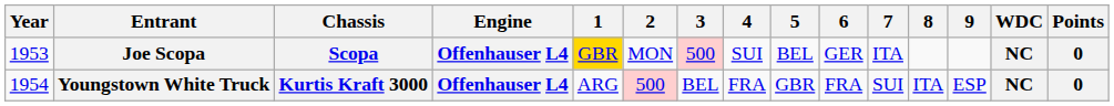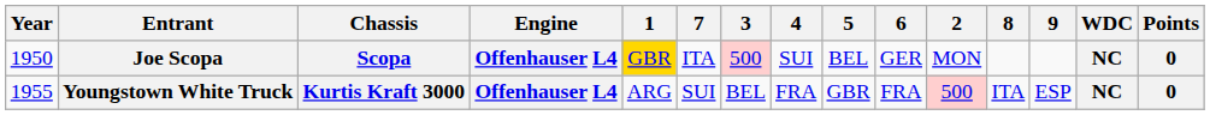 <table class="wikitable" style="text-align:center; font-size:90%">
 <tr>
 <th>Year</th>
 <th>Entrant</th>
 <th>Chassis</th>
 <th>Engine</th>
 <th>1</th>
-<th>2</th>
+<th>7</th>
 <th>3</th>
 <th>4</th>
 <th>5</th>
 <th>6</th>
-<th>7</th>
+<th>2</th>
 <th>8</th>
 <th>9</th>
 <th>WDC</th>
 <th>Points</th>
 </tr>
 <tr>
-<td><a href='#'>1953</a></td>
+<td><a href='#'>1950</a></td>
 <th>Joe Scopa</th>
 <th><a href='#'>Scopa</a></th>
 <th><a href='#'>Offenhauser</a> <a href='#'>L4</a></th>
 <td style="background: gold;"><a href='#'>GBR</a></td>
-<td><a href='#'>MON</a></td>
+<td><a href='#'>ITA</a></td>
 <td style="background:#FFCFCF;"><a href='#'>500</a><br></td>
 <td><a href='#'>SUI</a></td>
 <td><a href='#'>BEL</a></td>
 <td><a href='#'>GER</a></td>
-<td><a href='#'>ITA</a></td>
+<td><a href='#'>MON</a></td>
 <td></td>
 <td></td>
 <th>NC</th>
 <th>0</th>
 </tr>
 <tr>
-<td><a href='#'>1954</a></td>
+<td><a href='#'>1955</a></td>
 <th>Youngstown White Truck</th>
 <th><a href='#'>Kurtis Kraft</a> 3000</th>
 <th><a href='#'>Offenhauser</a> <a href='#'>L4</a></th>
 <td><a href='#'>ARG</a></td>
-<td style="background:#FFCFCF;"><a href='#'>500</a><br></td>
+<td><a href='#'>SUI</a></td>
 <td><a href='#'>BEL</a></td>
 <td><a href='#'>FRA</a></td>
 <td><a href='#'>GBR</a></td>
 <td><a href='#'>FRA</a></td>
-<td><a href='#'>SUI</a></td>
+<td style="background:#FFCFCF;"><a href='#'>500</a><br></td>
 <td><a href='#'>ITA</a></td>
 <td><a href='#'>ESP</a></td>
 <th>NC</th>
 <th>0</th>
 </tr>
 </table>
